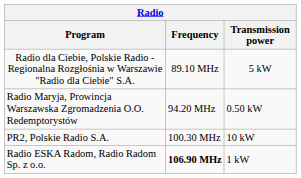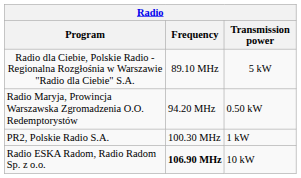 <table class="wikitable" style="width: 450px;">
 <tr>
 <th colspan="4" align="center"><a href='#'>Radio</a></th>
 </tr>
 <tr>
 <th>Program</th>
 <th>Frequency</th>
 <th>Transmission power</th>
 </tr>
 <tr align="center">
 <td>Radio dla Ciebie, Polskie Radio - Regionalna Rozgłośnia w Warszawie "Radio dla Ciebie" S.A.</td>
 <td>89.10 MHz</td>
 <td>5 kW</td>
 </tr>
 <tr>
 <td>Radio Maryja, Prowincja Warszawska Zgromadzenia O.O. Redemptorystów</td>
 <td>94.20 MHz</td>
 <td>0.50 kW</td>
 </tr>
 <tr>
 <td>PR2, Polskie Radio S.A.</td>
 <td>100.30 MHz</td>
-<td>10 kW</td>
+<td>1 kW</td>
 </tr>
 <tr>
 <td>Radio ESKA Radom, Radio Radom Sp. z o.o.</td>
 <td><strong>106.90 MHz</strong></td>
-<td>1 kW</td>
+<td>10 kW</td>
 </tr>
 </table>
